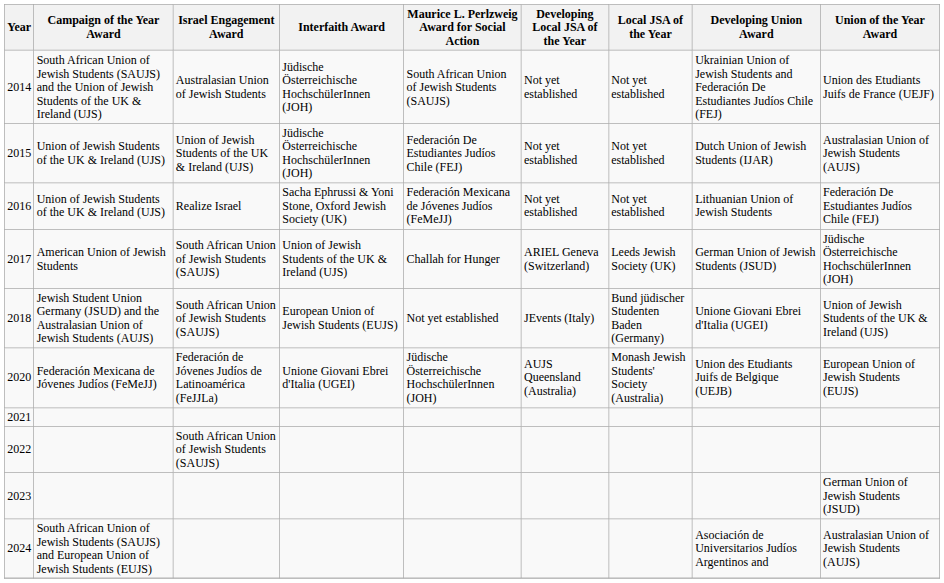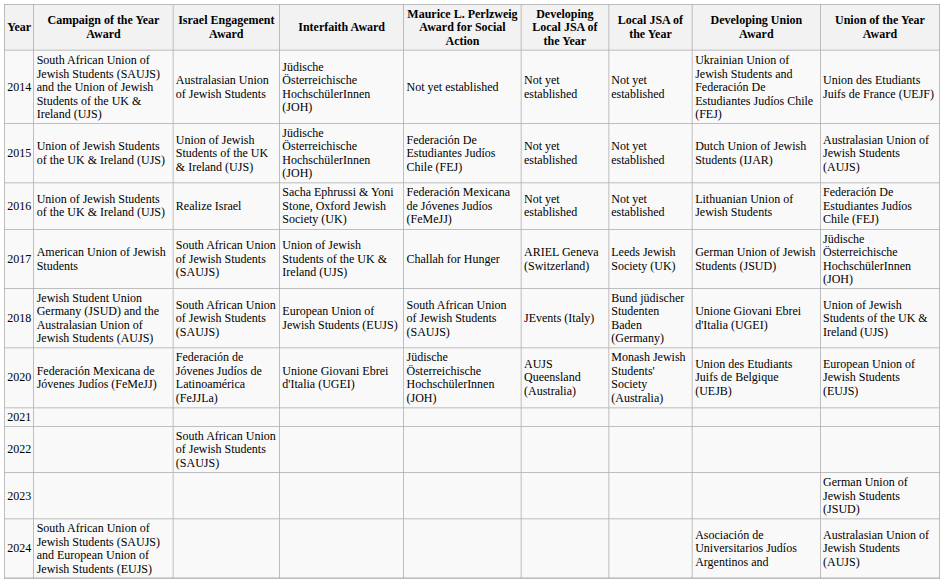 <table class="wikitable">
 <tr>
 <th>Year</th>
 <th>Campaign of the Year Award</th>
 <th>Israel Engagement Award</th>
 <th>Interfaith Award</th>
 <th>Maurice L. Perlzweig Award for Social Action</th>
 <th>Developing Local JSA of the Year</th>
 <th>Local JSA of the Year</th>
 <th>Developing Union Award</th>
 <th>Union of the Year Award</th>
 </tr>
 <tr>
 <td>2014</td>
 <td>South African Union of Jewish Students (SAUJS) and the Union of Jewish Students of the UK & Ireland (UJS)</td>
 <td>Australasian Union of Jewish Students</td>
 <td>Jüdische Österreichische HochschülerInnen (JOH)</td>
-<td>South African Union of Jewish Students (SAUJS)</td>
+<td>Not yet established</td>
 <td>Not yet established</td>
 <td>Not yet established</td>
 <td>Ukrainian Union of Jewish Students and Federación De Estudiantes Judíos Chile (FEJ)</td>
 <td>Union des Etudiants Juifs de France (UEJF)</td>
 </tr>
 <tr>
 <td>2015</td>
 <td>Union of Jewish Students of the UK & Ireland (UJS)</td>
 <td>Union of Jewish Students of the UK & Ireland (UJS)</td>
 <td>Jüdische Österreichische HochschülerInnen (JOH)</td>
 <td>Federación De Estudiantes Judíos Chile (FEJ)</td>
 <td>Not yet established</td>
 <td>Not yet established</td>
 <td>Dutch Union of Jewish Students (IJAR)</td>
 <td>Australasian Union of Jewish Students (AUJS)</td>
 </tr>
 <tr>
 <td>2016</td>
 <td>Union of Jewish Students of the UK & Ireland (UJS)</td>
 <td>Realize Israel</td>
 <td>Sacha Ephrussi & Yoni Stone, Oxford Jewish Society (UK)</td>
 <td>Federación Mexicana de Jóvenes Judíos (FeMeJJ)</td>
 <td>Not yet established</td>
 <td>Not yet established</td>
 <td>Lithuanian Union of Jewish Students</td>
 <td>Federación De Estudiantes Judíos Chile (FEJ)</td>
 </tr>
 <tr>
 <td>2017</td>
 <td>American Union of Jewish Students</td>
 <td>South African Union of Jewish Students (SAUJS)</td>
 <td>Union of Jewish Students of the UK & Ireland (UJS)</td>
 <td>Challah for Hunger</td>
 <td>ARIEL Geneva (Switzerland)</td>
 <td>Leeds Jewish Society (UK)</td>
 <td>German Union of Jewish Students (JSUD)</td>
 <td>Jüdische Österreichische HochschülerInnen (JOH)</td>
 </tr>
 <tr>
 <td>2018</td>
 <td>Jewish Student Union Germany (JSUD) and the Australasian Union of Jewish Students (AUJS)</td>
 <td>South African Union of Jewish Students (SAUJS)</td>
 <td>European Union of Jewish Students (EUJS)</td>
-<td>Not yet established</td>
+<td>South African Union of Jewish Students (SAUJS)</td>
 <td>JEvents (Italy)</td>
 <td>Bund jüdischer Studenten Baden (Germany)</td>
 <td>Unione Giovani Ebrei d'Italia (UGEI)</td>
 <td>Union of Jewish Students of the UK & Ireland (UJS)</td>
 </tr>
 <tr>
 <td>2020</td>
 <td>Federación Mexicana de Jóvenes Judíos (FeMeJJ)</td>
 <td>Federación de Jóvenes Judíos de Latinoamérica (FeJJLa)</td>
 <td>Unione Giovani Ebrei d'Italia (UGEI)</td>
 <td>Jüdische Österreichische HochschülerInnen (JOH)</td>
 <td>AUJS Queensland (Australia)</td>
 <td>Monash Jewish Students' Society (Australia)</td>
 <td>Union des Etudiants Juifs de Belgique (UEJB)</td>
 <td>European Union of Jewish Students (EUJS)</td>
 </tr>
 <tr>
 <td>2021</td>
 <td></td>
 <td></td>
 <td></td>
 <td></td>
 <td></td>
 <td></td>
 <td></td>
 <td></td>
 </tr>
 <tr>
 <td>2022</td>
 <td></td>
 <td>South African Union of Jewish Students (SAUJS)</td>
 <td></td>
 <td></td>
 <td></td>
 <td></td>
 <td></td>
 <td></td>
 </tr>
 <tr>
 <td>2023</td>
 <td></td>
 <td></td>
 <td></td>
 <td></td>
 <td></td>
 <td></td>
 <td></td>
 <td>German Union of Jewish Students (JSUD)</td>
 </tr>
 <tr>
 <td>2024</td>
 <td>South African Union of Jewish Students (SAUJS) and European Union of Jewish Students (EUJS)</td>
 <td></td>
 <td></td>
 <td></td>
 <td></td>
 <td></td>
 <td>Asociación de Universitarios Judíos Argentinos and</td>
 <td>Australasian Union of Jewish Students (AUJS)</td>
 </tr>
 <tr>
 </tr>
 </table>
